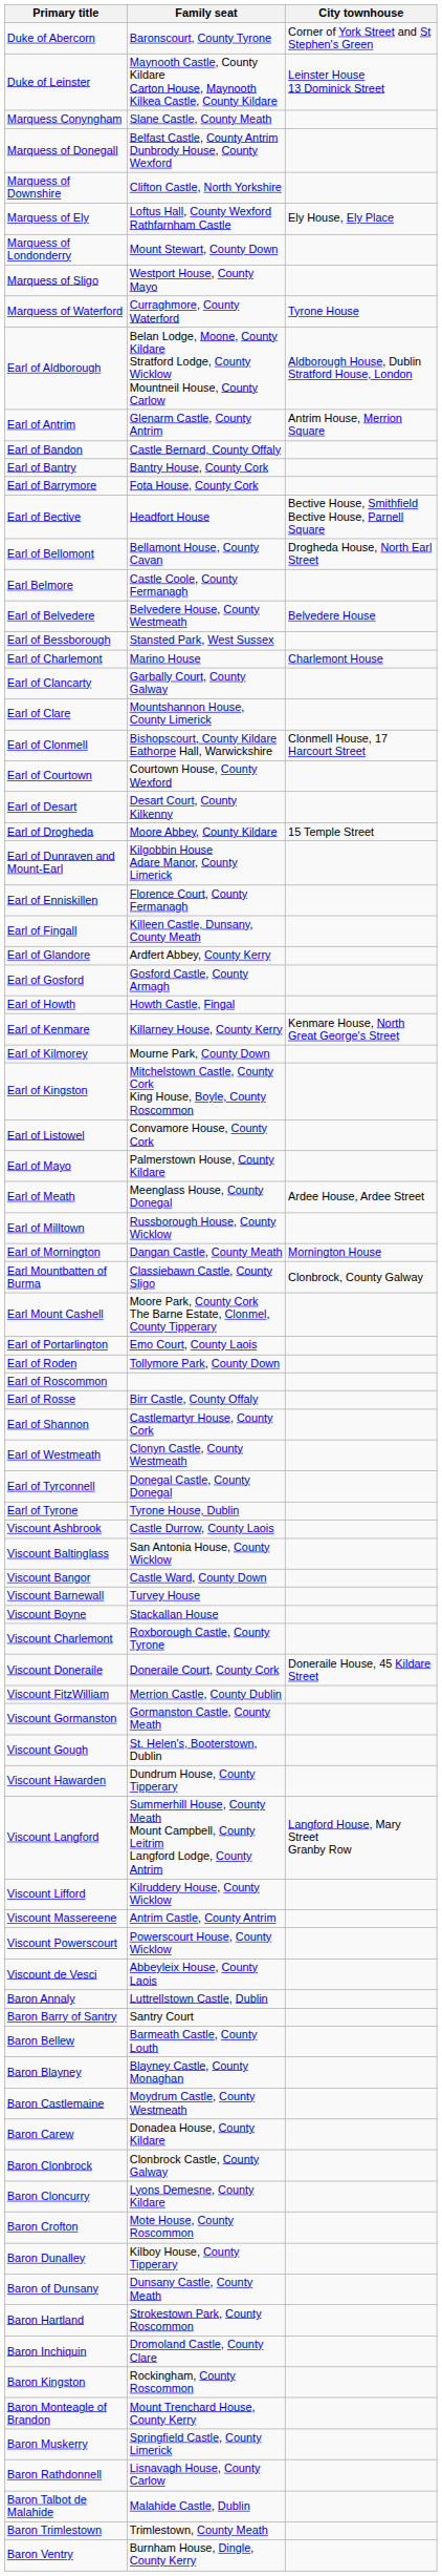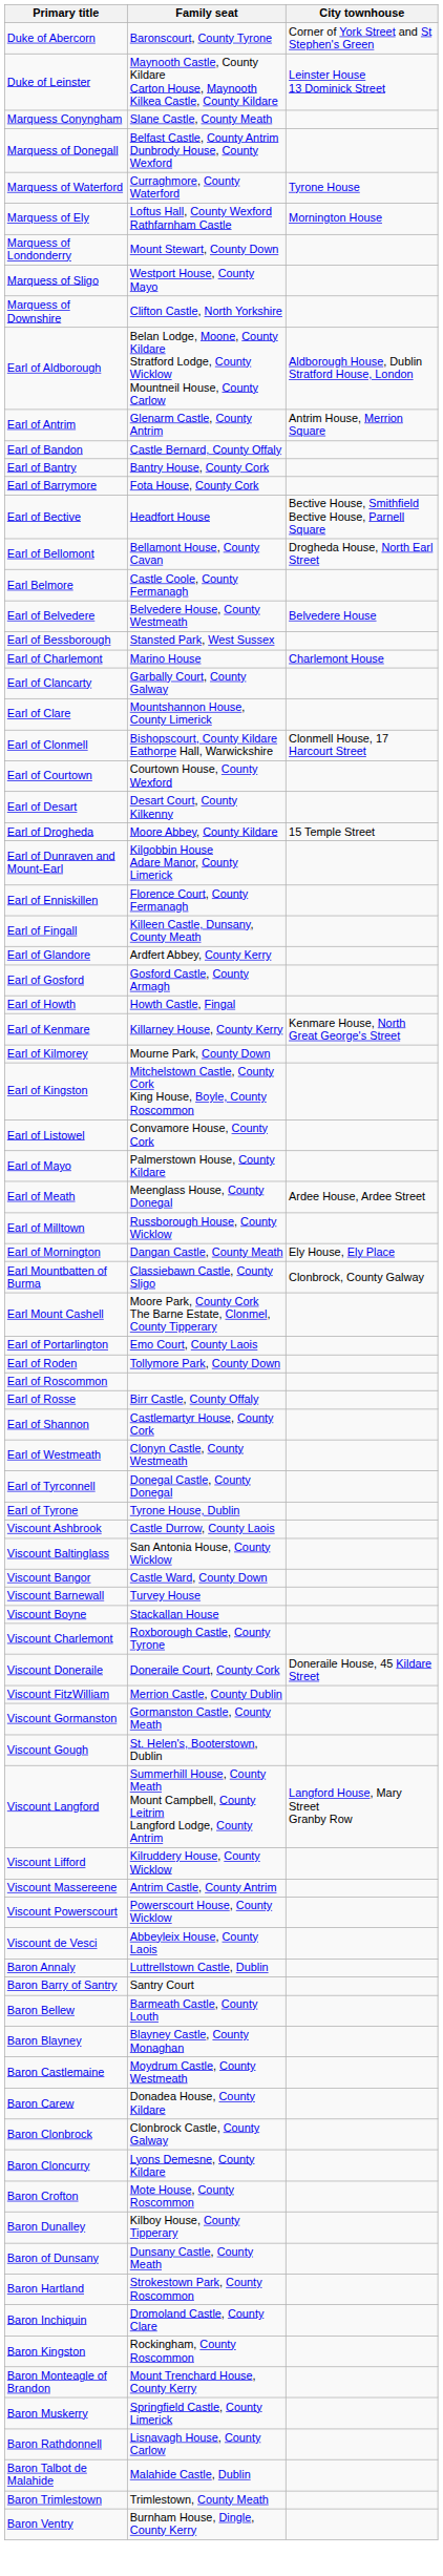 <table class="wikitable" style="text-align:left">
 <tr>
 <th>Primary title</th>
 <th>Family seat</th>
 <th>City townhouse</th>
 </tr>
 <tr>
 <td><a href='#'>Duke of Abercorn</a></td>
 <td><a href='#'>Baronscourt</a>, <a href='#'>County Tyrone</a></td>
 <td>Corner of <a href='#'>York Street</a> and <a href='#'>St Stephen's Green</a></td>
 </tr>
 <tr>
 <td><a href='#'>Duke of Leinster</a></td>
 <td><a href='#'>Maynooth Castle</a>, County Kildare<br><a href='#'>Carton House</a>, <a href='#'>Maynooth</a><br><a href='#'>Kilkea Castle</a>, <a href='#'>County Kildare</a></td>
 <td><a href='#'>Leinster House</a><br><a href='#'>13 Dominick Street</a></td>
 </tr>
 <tr>
 <td><a href='#'>Marquess Conyngham</a></td>
 <td><a href='#'>Slane Castle</a>, <a href='#'>County Meath</a></td>
 <td></td>
 </tr>
 <tr>
 <td><a href='#'>Marquess of Donegall</a></td>
 <td><a href='#'>Belfast Castle</a>, <a href='#'>County Antrim</a><br><a href='#'>Dunbrody House</a>, <a href='#'>County Wexford</a></td>
 <td></td>
 </tr>
 <tr>
-<td><a href='#'>Marquess of Downshire</a></td>
-<td><a href='#'>Clifton Castle</a>, <a href='#'>North Yorkshire</a></td>
-<td></td>
+<td><a href='#'>Marquess of Waterford</a></td>
+<td><a href='#'>Curraghmore</a>, <a href='#'>County Waterford</a></td>
+<td><a href='#'>Tyrone House</a></td>
 </tr>
 <tr>
 <td><a href='#'>Marquess of Ely</a></td>
 <td><a href='#'>Loftus Hall</a>, <a href='#'>County Wexford</a><br><a href='#'>Rathfarnham Castle</a></td>
-<td>Ely House, <a href='#'>Ely Place</a></td>
+<td><a href='#'>Mornington House</a></td>
 </tr>
 <tr>
 <td><a href='#'>Marquess of Londonderry</a></td>
 <td><a href='#'>Mount Stewart</a>, <a href='#'>County Down</a></td>
 <td></td>
 </tr>
 <tr>
 <td><a href='#'>Marquess of Sligo</a></td>
 <td><a href='#'>Westport House</a>, <a href='#'>County Mayo</a></td>
 <td></td>
 </tr>
 <tr>
-<td><a href='#'>Marquess of Waterford</a></td>
-<td><a href='#'>Curraghmore</a>, <a href='#'>County Waterford</a></td>
-<td><a href='#'>Tyrone House</a></td>
+<td><a href='#'>Marquess of Downshire</a></td>
+<td><a href='#'>Clifton Castle</a>, <a href='#'>North Yorkshire</a></td>
+<td></td>
 </tr>
 <tr>
 <td><a href='#'>Earl of Aldborough</a></td>
 <td>Belan Lodge, <a href='#'>Moone</a>, <a href='#'>County Kildare</a><br>Stratford Lodge, <a href='#'>County Wicklow</a><br>Mountneil House, <a href='#'>County Carlow</a></td>
 <td><a href='#'>Aldborough House</a>, Dublin<br><a href='#'>Stratford House, London</a></td>
 </tr>
 <tr>
 <td><a href='#'>Earl of Antrim</a></td>
 <td><a href='#'>Glenarm Castle</a>, <a href='#'>County Antrim</a></td>
 <td>Antrim House, <a href='#'>Merrion Square</a></td>
 </tr>
 <tr>
 <td><a href='#'>Earl of Bandon</a></td>
 <td><a href='#'>Castle Bernard, County Offaly</a></td>
 <td></td>
 </tr>
 <tr>
 <td><a href='#'>Earl of Bantry</a></td>
 <td><a href='#'>Bantry House</a>, <a href='#'>County Cork</a></td>
 <td></td>
 </tr>
 <tr>
 <td><a href='#'>Earl of Barrymore</a></td>
 <td><a href='#'>Fota House</a>, <a href='#'>County Cork</a></td>
 <td></td>
 </tr>
 <tr>
 <td><a href='#'>Earl of Bective</a></td>
 <td><a href='#'>Headfort House</a></td>
 <td>Bective House, <a href='#'>Smithfield</a><br>Bective House, <a href='#'>Parnell Square</a></td>
 </tr>
 <tr>
 <td><a href='#'>Earl of Bellomont</a></td>
 <td><a href='#'>Bellamont House</a>, <a href='#'>County Cavan</a></td>
 <td>Drogheda House, <a href='#'>North Earl Street</a></td>
 </tr>
 <tr>
 <td><a href='#'>Earl Belmore</a></td>
 <td><a href='#'>Castle Coole</a>, <a href='#'>County Fermanagh</a></td>
 <td></td>
 </tr>
 <tr>
 <td><a href='#'>Earl of Belvedere</a></td>
 <td><a href='#'>Belvedere House</a>, <a href='#'>County Westmeath</a></td>
 <td><a href='#'>Belvedere House</a></td>
 </tr>
 <tr>
 <td><a href='#'>Earl of Bessborough</a></td>
 <td><a href='#'>Stansted Park</a>, <a href='#'>West Sussex</a></td>
 <td></td>
 </tr>
 <tr>
 <td><a href='#'>Earl of Charlemont</a></td>
 <td><a href='#'>Marino House</a></td>
 <td><a href='#'>Charlemont House</a></td>
 </tr>
 <tr>
 <td><a href='#'>Earl of Clancarty</a></td>
 <td><a href='#'>Garbally Court</a>, <a href='#'>County Galway</a></td>
 <td></td>
 </tr>
 <tr>
 <td><a href='#'>Earl of Clare</a></td>
 <td><a href='#'>Mountshannon House</a>, <a href='#'>County Limerick</a></td>
 <td></td>
 </tr>
 <tr>
 <td><a href='#'>Earl of Clonmell</a></td>
 <td><a href='#'>Bishopscourt, County Kildare</a><br><a href='#'>Eathorpe</a> Hall, Warwickshire</td>
 <td>Clonmell House, 17 <a href='#'>Harcourt Street</a></td>
 </tr>
 <tr>
 <td><a href='#'>Earl of Courtown</a></td>
 <td>Courtown House, <a href='#'>County Wexford</a></td>
 <td></td>
 </tr>
 <tr>
 <td><a href='#'>Earl of Desart</a></td>
 <td><a href='#'>Desart Court</a>, <a href='#'>County Kilkenny</a></td>
 <td></td>
 </tr>
 <tr>
 <td><a href='#'>Earl of Drogheda</a></td>
 <td><a href='#'>Moore Abbey</a>, <a href='#'>County Kildare</a></td>
 <td>15 Temple Street</td>
 </tr>
 <tr>
 <td><a href='#'>Earl of Dunraven and Mount-Earl</a></td>
 <td><a href='#'>Kilgobbin House</a><br><a href='#'>Adare Manor</a>, <a href='#'>County Limerick</a></td>
 <td></td>
 </tr>
 <tr>
 <td><a href='#'>Earl of Enniskillen</a></td>
 <td><a href='#'>Florence Court</a>, <a href='#'>County Fermanagh</a></td>
 <td></td>
 </tr>
 <tr>
 <td><a href='#'>Earl of Fingall</a></td>
 <td><a href='#'>Killeen Castle, Dunsany</a>, <a href='#'>County Meath</a></td>
 <td></td>
 </tr>
 <tr>
 <td><a href='#'>Earl of Glandore</a></td>
 <td>Ardfert Abbey, <a href='#'>County Kerry</a></td>
 <td></td>
 </tr>
 <tr>
 <td><a href='#'>Earl of Gosford</a></td>
 <td><a href='#'>Gosford Castle</a>, <a href='#'>County Armagh</a></td>
 <td></td>
 </tr>
 <tr>
 <td><a href='#'>Earl of Howth</a></td>
 <td><a href='#'>Howth Castle</a>, <a href='#'>Fingal</a></td>
 <td></td>
 </tr>
 <tr>
 <td><a href='#'>Earl of Kenmare</a></td>
 <td><a href='#'>Killarney House</a>, <a href='#'>County Kerry</a></td>
 <td>Kenmare House, <a href='#'>North Great George's Street</a></td>
 </tr>
 <tr>
 <td><a href='#'>Earl of Kilmorey</a></td>
 <td>Mourne Park, <a href='#'>County Down</a></td>
 <td></td>
 </tr>
 <tr>
 <td><a href='#'>Earl of Kingston</a></td>
 <td><a href='#'>Mitchelstown Castle</a>, <a href='#'>County Cork</a><br>King House, <a href='#'>Boyle, County Roscommon</a></td>
 <td></td>
 </tr>
 <tr>
 <td><a href='#'>Earl of Listowel</a></td>
 <td>Convamore House, <a href='#'>County Cork</a></td>
 <td></td>
 </tr>
 <tr>
 <td><a href='#'>Earl of Mayo</a></td>
 <td>Palmerstown House, <a href='#'>County Kildare</a></td>
 <td></td>
 </tr>
 <tr>
 <td><a href='#'>Earl of Meath</a></td>
 <td>Meenglass House, <a href='#'>County Donegal</a></td>
 <td>Ardee House, Ardee Street</td>
 </tr>
 <tr>
 <td><a href='#'>Earl of Milltown</a></td>
 <td><a href='#'>Russborough House</a>, <a href='#'>County Wicklow</a></td>
 <td></td>
 </tr>
 <tr>
 <td><a href='#'>Earl of Mornington</a></td>
 <td><a href='#'>Dangan Castle</a>, <a href='#'>County Meath</a></td>
-<td><a href='#'>Mornington House</a></td>
+<td>Ely House, <a href='#'>Ely Place</a></td>
 </tr>
 <tr>
 <td><a href='#'>Earl Mountbatten of Burma</a></td>
 <td><a href='#'>Classiebawn Castle</a>, <a href='#'>County Sligo</a></td>
 <td>Clonbrock, County Galway</td>
 </tr>
 <tr>
 <td><a href='#'>Earl Mount Cashell</a></td>
 <td>Moore Park, <a href='#'>County Cork</a><br>The Barne Estate, <a href='#'>Clonmel</a>, <a href='#'>County Tipperary</a></td>
 <td></td>
 </tr>
 <tr>
 <td><a href='#'>Earl of Portarlington</a></td>
 <td><a href='#'>Emo Court</a>, <a href='#'>County Laois</a></td>
 <td></td>
 </tr>
 <tr>
 <td><a href='#'>Earl of Roden</a></td>
 <td><a href='#'>Tollymore Park</a>, <a href='#'>County Down</a></td>
 <td></td>
 </tr>
 <tr>
 <td><a href='#'>Earl of Roscommon</a></td>
 <td></td>
 <td></td>
 </tr>
 <tr>
 <td><a href='#'>Earl of Rosse</a></td>
 <td><a href='#'>Birr Castle</a>, <a href='#'>County Offaly</a></td>
 <td></td>
 </tr>
 <tr>
 <td><a href='#'>Earl of Shannon</a></td>
 <td><a href='#'>Castlemartyr House</a>, <a href='#'>County Cork</a></td>
 <td></td>
 </tr>
 <tr>
 <td><a href='#'>Earl of Westmeath</a></td>
 <td><a href='#'>Clonyn Castle</a>, <a href='#'>County Westmeath</a></td>
 <td></td>
 </tr>
 <tr>
 <td><a href='#'>Earl of Tyrconnell</a></td>
 <td><a href='#'>Donegal Castle</a>, <a href='#'>County Donegal</a></td>
 <td></td>
 </tr>
 <tr>
 <td><a href='#'>Earl of Tyrone</a></td>
 <td><a href='#'>Tyrone House, Dublin</a></td>
 <td></td>
 </tr>
 <tr>
 <td><a href='#'>Viscount Ashbrook</a></td>
 <td><a href='#'>Castle Durrow</a>, <a href='#'>County Laois</a></td>
 <td></td>
 </tr>
 <tr>
 <td><a href='#'>Viscount Baltinglass</a></td>
 <td>San Antonia House, <a href='#'>County Wicklow</a></td>
 <td></td>
 </tr>
 <tr>
 <td><a href='#'>Viscount Bangor</a></td>
 <td><a href='#'>Castle Ward</a>, <a href='#'>County Down</a></td>
 <td></td>
 </tr>
 <tr>
 <td><a href='#'>Viscount Barnewall</a></td>
 <td><a href='#'>Turvey House</a></td>
 <td></td>
 </tr>
 <tr>
 <td><a href='#'>Viscount Boyne</a></td>
 <td><a href='#'>Stackallan House</a></td>
 <td></td>
 </tr>
 <tr>
 <td><a href='#'>Viscount Charlemont</a></td>
 <td><a href='#'>Roxborough Castle</a>, <a href='#'>County Tyrone</a></td>
 <td></td>
 </tr>
 <tr>
 <td><a href='#'>Viscount Doneraile</a></td>
 <td><a href='#'>Doneraile Court</a>, <a href='#'>County Cork</a></td>
 <td>Doneraile House, 45 <a href='#'>Kildare Street</a></td>
 </tr>
 <tr>
 <td><a href='#'>Viscount FitzWilliam</a></td>
 <td><a href='#'>Merrion Castle</a>, <a href='#'>County Dublin</a></td>
 <td></td>
 </tr>
 <tr>
 <td><a href='#'>Viscount Gormanston</a></td>
 <td><a href='#'>Gormanston Castle</a>, <a href='#'>County Meath</a></td>
 <td></td>
 </tr>
 <tr>
 <td><a href='#'>Viscount Gough</a></td>
 <td><a href='#'>St. Helen's, Booterstown</a>, Dublin</td>
-<td></td>
-</tr>
-<tr>
-<td><a href='#'>Viscount Hawarden</a></td>
-<td>Dundrum House, <a href='#'>County Tipperary</a></td>
 <td></td>
 </tr>
 <tr>
 <td><a href='#'>Viscount Langford</a></td>
 <td><a href='#'>Summerhill House</a>, <a href='#'>County Meath</a><br>Mount Campbell, <a href='#'>County Leitrim</a><br>Langford Lodge, <a href='#'>County Antrim</a></td>
 <td><a href='#'>Langford House</a>, Mary Street<br>Granby Row</td>
 </tr>
 <tr>
 <td><a href='#'>Viscount Lifford</a></td>
 <td><a href='#'>Kilruddery House</a>, <a href='#'>County Wicklow</a></td>
 <td></td>
 </tr>
 <tr>
 <td><a href='#'>Viscount Massereene</a></td>
 <td><a href='#'>Antrim Castle</a>, <a href='#'>County Antrim</a></td>
 <td></td>
 </tr>
 <tr>
 <td><a href='#'>Viscount Powerscourt</a></td>
 <td><a href='#'>Powerscourt House</a>, <a href='#'>County Wicklow</a></td>
 <td></td>
 </tr>
 <tr>
 <td><a href='#'>Viscount de Vesci</a></td>
 <td><a href='#'>Abbeyleix House</a>, <a href='#'>County Laois</a></td>
 <td></td>
 </tr>
 <tr>
 <td><a href='#'>Baron Annaly</a></td>
 <td><a href='#'>Luttrellstown Castle</a>, <a href='#'>Dublin</a></td>
 <td></td>
 </tr>
 <tr>
 <td><a href='#'>Baron Barry of Santry</a></td>
 <td>Santry Court</td>
 <td></td>
 </tr>
 <tr>
 <td><a href='#'>Baron Bellew</a></td>
 <td><a href='#'>Barmeath Castle</a>, <a href='#'>County Louth</a></td>
 <td></td>
 </tr>
 <tr>
 <td><a href='#'>Baron Blayney</a></td>
 <td><a href='#'>Blayney Castle</a>, <a href='#'>County Monaghan</a></td>
 <td></td>
 </tr>
 <tr>
 <td><a href='#'>Baron Castlemaine</a></td>
 <td><a href='#'>Moydrum Castle</a>, <a href='#'>County Westmeath</a></td>
 <td></td>
 </tr>
 <tr>
 <td><a href='#'>Baron Carew</a></td>
 <td>Donadea House, <a href='#'>County Kildare</a></td>
 <td></td>
 </tr>
 <tr>
 <td><a href='#'>Baron Clonbrock</a></td>
 <td>Clonbrock Castle, <a href='#'>County Galway</a></td>
 <td></td>
 </tr>
 <tr>
 <td><a href='#'>Baron Cloncurry</a></td>
 <td><a href='#'>Lyons Demesne</a>, <a href='#'>County Kildare</a></td>
 <td></td>
 </tr>
 <tr>
 <td><a href='#'>Baron Crofton</a></td>
 <td><a href='#'>Mote House</a>, <a href='#'>County Roscommon</a></td>
 <td></td>
 </tr>
 <tr>
 <td><a href='#'>Baron Dunalley</a></td>
 <td>Kilboy House, <a href='#'>County Tipperary</a></td>
 <td></td>
 </tr>
 <tr>
 <td><a href='#'>Baron of Dunsany</a></td>
 <td><a href='#'>Dunsany Castle</a>, <a href='#'>County Meath</a></td>
 <td></td>
 </tr>
 <tr>
 <td><a href='#'>Baron Hartland</a></td>
 <td><a href='#'>Strokestown Park</a>, <a href='#'>County Roscommon</a></td>
 <td></td>
 </tr>
 <tr>
 <td><a href='#'>Baron Inchiquin</a></td>
 <td><a href='#'>Dromoland Castle</a>, <a href='#'>County Clare</a></td>
 <td></td>
 </tr>
 <tr>
 <td><a href='#'>Baron Kingston</a></td>
 <td>Rockingham, <a href='#'>County Roscommon</a></td>
 <td></td>
 </tr>
 <tr>
 <td><a href='#'>Baron Monteagle of Brandon</a></td>
 <td><a href='#'>Mount Trenchard House</a>, <a href='#'>County Kerry</a></td>
 <td></td>
 </tr>
 <tr>
 <td><a href='#'>Baron Muskerry</a></td>
 <td><a href='#'>Springfield Castle</a>, <a href='#'>County Limerick</a></td>
 <td></td>
 </tr>
 <tr>
 <td><a href='#'>Baron Rathdonnell</a></td>
 <td><a href='#'>Lisnavagh House</a>, <a href='#'>County Carlow</a></td>
 <td></td>
 </tr>
 <tr>
 <td><a href='#'>Baron Talbot de Malahide</a></td>
 <td><a href='#'>Malahide Castle</a>, <a href='#'>Dublin</a></td>
 <td></td>
 </tr>
 <tr>
 <td><a href='#'>Baron Trimlestown</a></td>
 <td>Trimlestown, <a href='#'>County Meath</a></td>
 <td></td>
 </tr>
 <tr>
 <td><a href='#'>Baron Ventry</a></td>
 <td>Burnham House, <a href='#'>Dingle</a>, <a href='#'>County Kerry</a></td>
 <td></td>
 </tr>
 </table>
